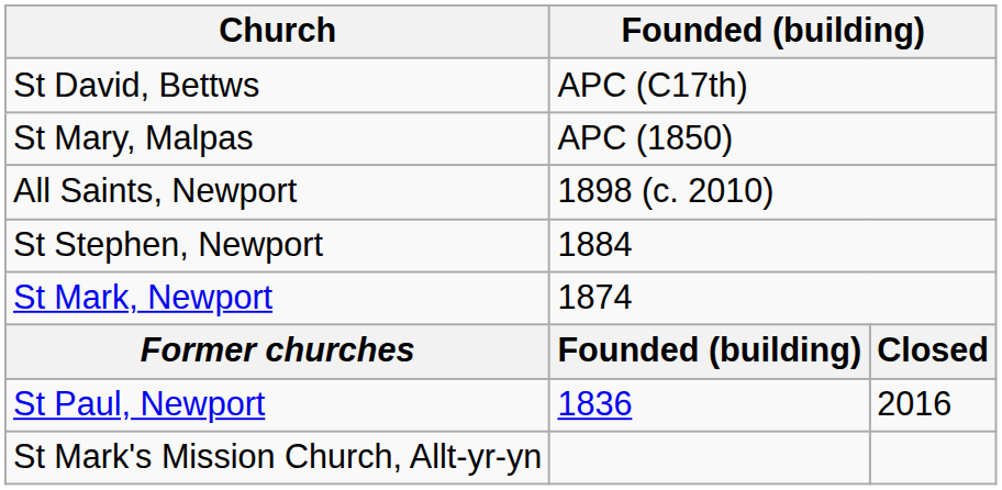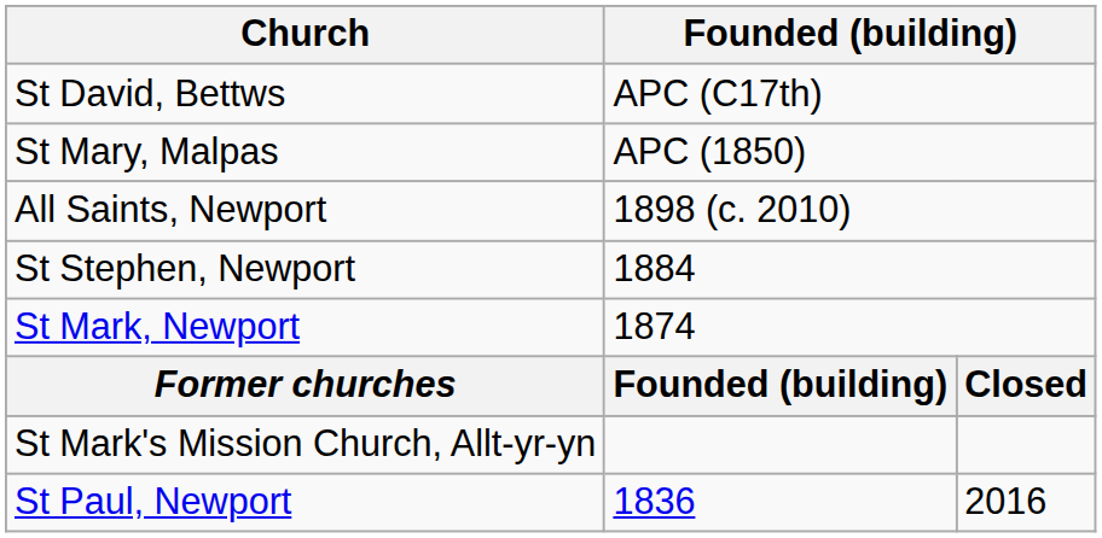 <table class="wikitable">
 <tr>
 <th>Church</th>
 <th colspan="2">Founded (building)</th>
 </tr>
 <tr>
 <td>St David, Bettws</td>
 <td colspan="2">APC (C17th)</td>
 </tr>
 <tr>
 <td>St Mary, Malpas</td>
 <td colspan="2">APC (1850)</td>
 </tr>
 <tr>
 <td>All Saints, Newport</td>
 <td colspan="2">1898 (c. 2010)</td>
 </tr>
 <tr>
 <td>St Stephen, Newport</td>
 <td colspan="2">1884</td>
 </tr>
 <tr>
 <td><a href='#'>St Mark, Newport</a></td>
 <td colspan="2">1874</td>
 </tr>
 <tr>
 <th><em>Former churches</em></th>
 <th>Founded (building)</th>
 <th>Closed</th>
 </tr>
 <tr>
+<td>St Mark's Mission Church, Allt-yr-yn</td>
+<td></td>
+<td></td>
+</tr>
+<tr>
 <td><a href='#'>St Paul, Newport</a></td>
 <td><a href='#'>1836</a></td>
 <td>2016</td>
 </tr>
-<tr>
-<td>St Mark's Mission Church, Allt-yr-yn</td>
-<td></td>
-<td></td>
-</tr>
 </table>
